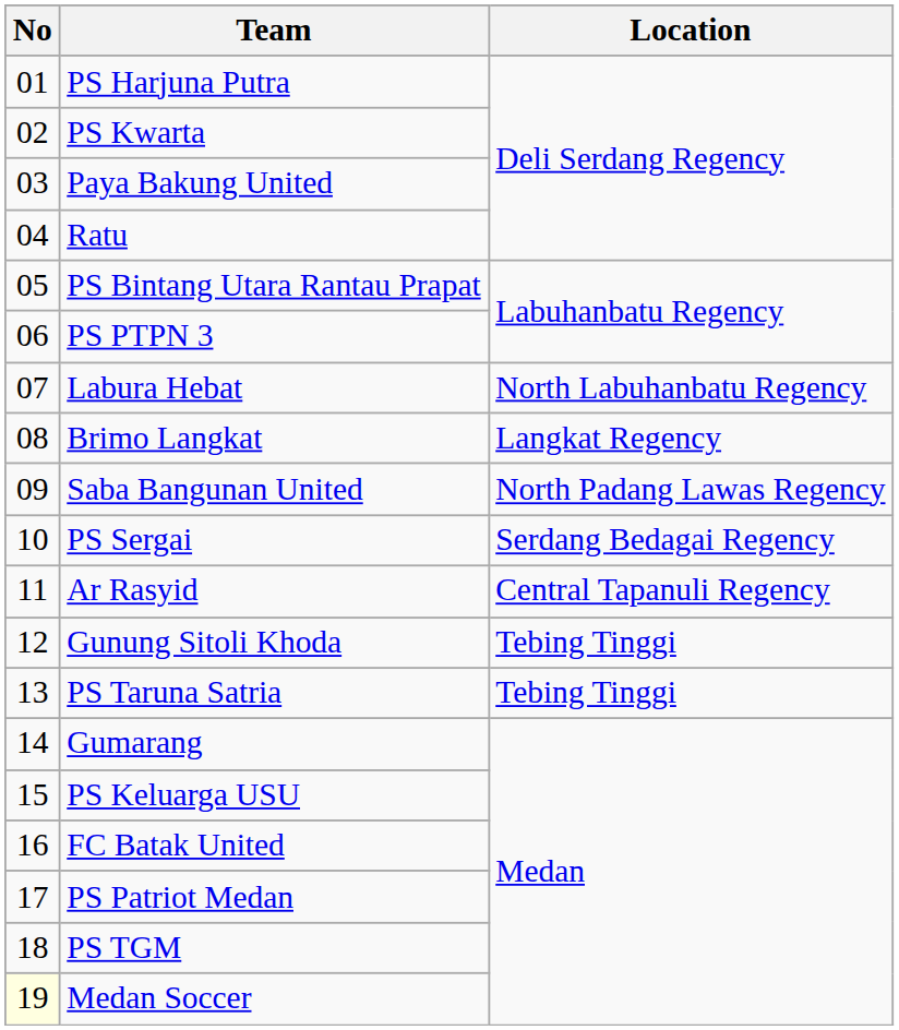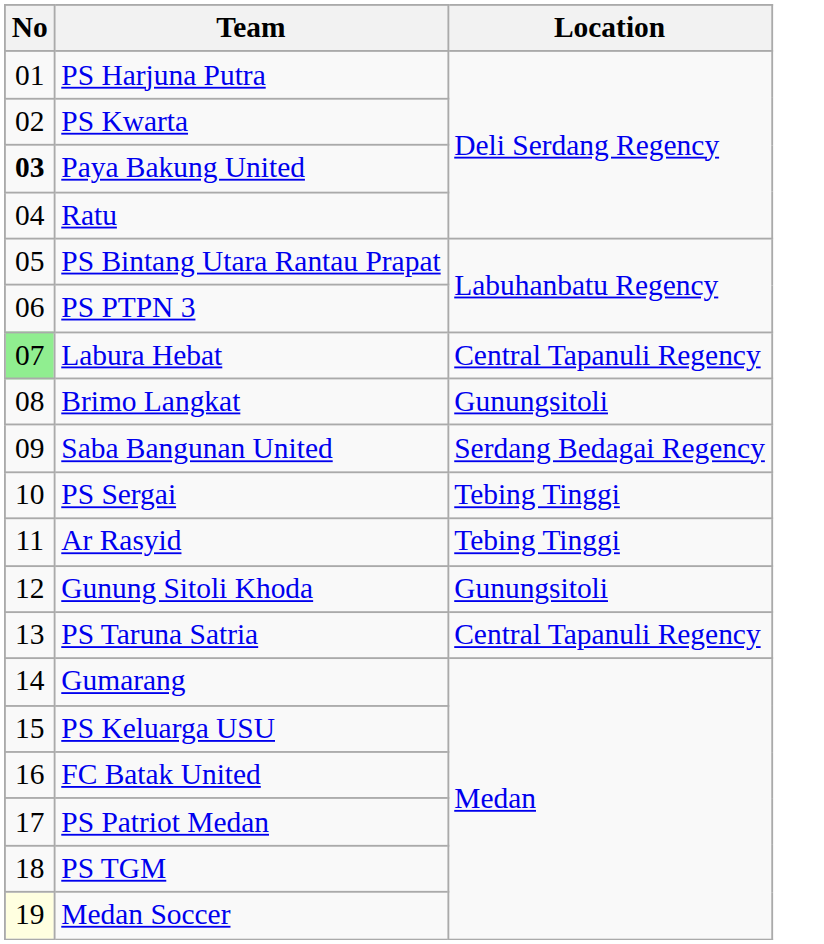 <table class="wikitable sortable">
 <tr>
 <th>No</th>
 <th>Team</th>
 <th>Location</th>
 </tr>
 <tr>
 <td align=center>01</td>
 <td><a href='#'>PS Harjuna Putra</a></td>
 <td rowspan=4><a href='#'>Deli Serdang Regency</a></td>
 </tr>
 <tr>
 <td align=center>02</td>
 <td><a href='#'>PS Kwarta</a></td>
 </tr>
 <tr>
-<td align=center>03</td>
+<td align=center><strong>03</strong></td>
 <td><a href='#'>Paya Bakung United</a></td>
 </tr>
 <tr>
 <td align=center>04</td>
 <td><a href='#'>Ratu</a></td>
 </tr>
 <tr>
 <td align=center>05</td>
 <td><a href='#'>PS Bintang Utara Rantau Prapat</a></td>
 <td rowspan=2><a href='#'>Labuhanbatu Regency</a></td>
 </tr>
 <tr>
 <td align=center>06</td>
 <td><a href='#'>PS PTPN 3</a></td>
 </tr>
 <tr>
-<td align=center>07</td>
+<td align=center style="background: lightgreen;">07</td>
 <td><a href='#'>Labura Hebat</a></td>
-<td><a href='#'>North Labuhanbatu Regency</a></td>
+<td><a href='#'>Central Tapanuli Regency</a></td>
 </tr>
 <tr>
 <td align=center>08</td>
 <td><a href='#'>Brimo Langkat</a></td>
-<td><a href='#'>Langkat Regency</a></td>
+<td><a href='#'>Gunungsitoli</a></td>
 </tr>
 <tr>
 <td align=center>09</td>
 <td><a href='#'>Saba Bangunan United</a></td>
-<td><a href='#'>North Padang Lawas Regency</a></td>
+<td><a href='#'>Serdang Bedagai Regency</a></td>
 </tr>
 <tr>
 <td align=center>10</td>
 <td><a href='#'>PS Sergai</a></td>
-<td><a href='#'>Serdang Bedagai Regency</a></td>
+<td><a href='#'>Tebing Tinggi</a></td>
 </tr>
 <tr>
 <td align=center>11</td>
 <td><a href='#'>Ar Rasyid</a></td>
-<td><a href='#'>Central Tapanuli Regency</a></td>
+<td><a href='#'>Tebing Tinggi</a></td>
 </tr>
 <tr>
 <td align=center>12</td>
 <td><a href='#'>Gunung Sitoli Khoda</a></td>
-<td><a href='#'>Tebing Tinggi</a></td>
+<td><a href='#'>Gunungsitoli</a></td>
 </tr>
 <tr>
 <td align=center>13</td>
 <td><a href='#'>PS Taruna Satria</a></td>
-<td><a href='#'>Tebing Tinggi</a></td>
+<td><a href='#'>Central Tapanuli Regency</a></td>
 </tr>
 <tr>
 <td align=center>14</td>
 <td><a href='#'>Gumarang</a></td>
 <td rowspan=6><a href='#'>Medan</a></td>
 </tr>
 <tr>
 <td align=center>15</td>
 <td><a href='#'>PS Keluarga USU</a></td>
 </tr>
 <tr>
 <td align=center>16</td>
 <td><a href='#'>FC Batak United</a></td>
 </tr>
 <tr>
 <td align=center>17</td>
 <td><a href='#'>PS Patriot Medan</a></td>
 </tr>
 <tr>
 <td align=center>18</td>
 <td><a href='#'>PS TGM</a></td>
 </tr>
 <tr>
 <td align=center style="background: lightyellow;">19</td>
 <td><a href='#'>Medan Soccer</a></td>
 </tr>
 </table>
